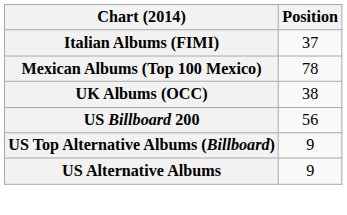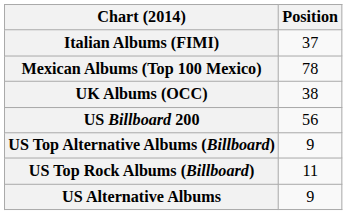 <table class="wikitable plainrowheaders sortable" style="text-align:center">
 <tr>
 <th scope="col">Chart (2014)</th>
 <th scope="col">Position</th>
 </tr>
 <tr>
 <th scope="row">Italian Albums (FIMI)</th>
 <td>37</td>
 </tr>
 <tr>
 <th scope="row">Mexican Albums (Top 100 Mexico)</th>
 <td>78</td>
 </tr>
 <tr>
 <th scope="row">UK Albums (OCC)</th>
 <td>38</td>
 </tr>
 <tr>
 <th scope="row">US <em>Billboard</em> 200</th>
 <td>56</td>
 </tr>
 <tr>
 <th scope="row">US Top Alternative Albums (<em>Billboard</em>)</th>
 <td>9</td>
 </tr>
 <tr>
+<th scope="row">US Top Rock Albums (<em>Billboard</em>)</th>
+<td>11</td>
+</tr>
+<tr>
 <th scope="row">US Alternative Albums</th>
 <td>9</td>
 </tr>
 </table>
